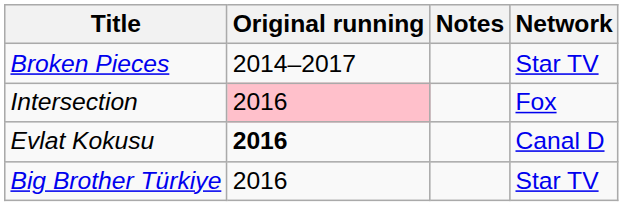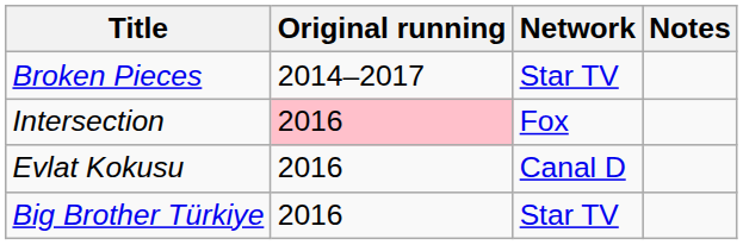 <table class="wikitable sortable">
 <tr>
 <th>Title</th>
 <th>Original running</th>
+<th>Network</th>
 <th>Notes</th>
-<th>Network</th>
 </tr>
 <tr>
 <td><a href='#'><em>Broken Pieces</em></a></td>
 <td>2014–2017</td>
+<td><a href='#'>Star TV</a></td>
 <td></td>
-<td><a href='#'>Star TV</a></td>
 </tr>
 <tr>
 <td><em>Intersection</em></td>
 <td style="background: pink;">2016</td>
+<td><a href='#'>Fox</a></td>
 <td></td>
-<td><a href='#'>Fox</a></td>
 </tr>
 <tr>
 <td><em>Evlat Kokusu</em></td>
-<td><strong>2016</strong></td>
+<td>2016</td>
+<td><a href='#'>Canal D</a></td>
 <td></td>
-<td><a href='#'>Canal D</a></td>
 </tr>
 <tr>
 <td><em><a href='#'>Big Brother Türkiye</a></em></td>
 <td>2016</td>
+<td><a href='#'>Star TV</a></td>
 <td></td>
-<td><a href='#'>Star TV</a></td>
 </tr>
 </table>
